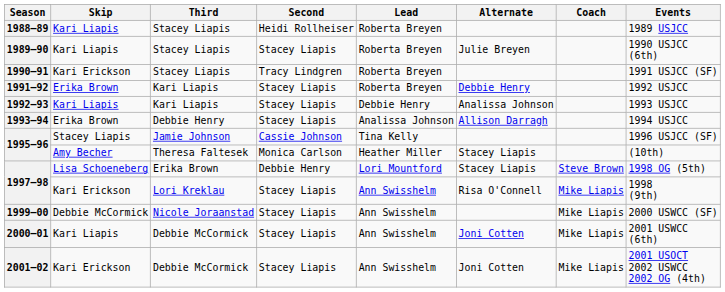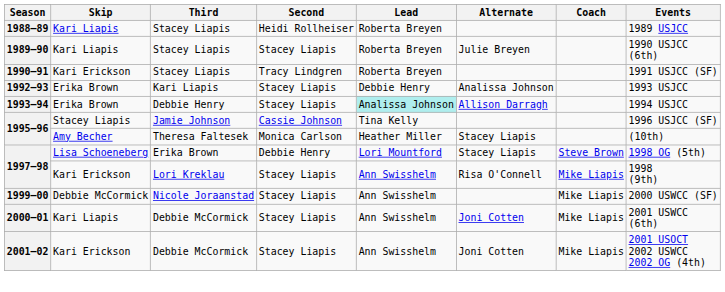 <table class="wikitable">
 <tr>
 <th scope="col">Season</th>
 <th scope="col">Skip</th>
 <th scope="col">Third</th>
 <th scope="col">Second</th>
 <th scope="col">Lead</th>
 <th scope="col">Alternate</th>
 <th scope="col">Coach</th>
 <th scope="col">Events</th>
 </tr>
 <tr>
 <th scope="row">1988–89</th>
 <td><a href='#'>Kari Liapis</a></td>
 <td>Stacey Liapis</td>
 <td>Heidi Rollheiser</td>
 <td>Roberta Breyen</td>
 <td></td>
 <td></td>
 <td>1989 <a href='#'>USJCC</a> </td>
 </tr>
 <tr>
 <th scope="row">1989–90</th>
 <td>Kari Liapis</td>
 <td>Stacey Liapis</td>
 <td>Stacey Liapis</td>
 <td>Roberta Breyen</td>
 <td>Julie Breyen</td>
 <td></td>
 <td>1990 USJCC <br> (6th)</td>
 </tr>
 <tr>
 <th scope="row">1990–91</th>
 <td>Kari Erickson</td>
 <td>Stacey Liapis</td>
 <td>Tracy Lindgren</td>
 <td>Roberta Breyen</td>
 <td></td>
 <td></td>
 <td>1991 USJCC (SF)</td>
 </tr>
 <tr>
-<th scope="row">1991–92</th>
-<td><a href='#'>Erika Brown</a></td>
-<td>Kari Liapis</td>
-<td>Stacey Liapis</td>
-<td>Roberta Breyen</td>
-<td><a href='#'>Debbie Henry</a></td>
-<td></td>
-<td>1992 USJCC <br> </td>
-</tr>
-<tr>
 <th scope="row">1992–93</th>
-<td><a href='#'>Kari Liapis</a></td>
+<td>Erika Brown</td>
 <td>Kari Liapis</td>
 <td>Stacey Liapis</td>
 <td>Debbie Henry</td>
 <td>Analissa Johnson</td>
 <td></td>
 <td>1993 USJCC <br> </td>
 </tr>
 <tr>
 <th scope="row">1993–94</th>
 <td>Erika Brown</td>
 <td>Debbie Henry</td>
 <td>Stacey Liapis</td>
-<td>Analissa Johnson</td>
+<td style="background: paleturquoise;">Analissa Johnson</td>
 <td><a href='#'>Allison Darragh</a></td>
 <td></td>
 <td>1994 USJCC <br> </td>
 </tr>
 <tr>
 <th scope="row" rowspan=2>1995–96</th>
 <td>Stacey Liapis</td>
 <td><a href='#'>Jamie Johnson</a></td>
 <td><a href='#'>Cassie Johnson</a></td>
 <td>Tina Kelly</td>
 <td></td>
 <td></td>
 <td>1996 USJCC (SF)</td>
 </tr>
 <tr>
 <td><a href='#'>Amy Becher</a></td>
 <td>Theresa Faltesek</td>
 <td>Monica Carlson</td>
 <td>Heather Miller</td>
 <td>Stacey Liapis</td>
 <td></td>
 <td> (10th)</td>
 </tr>
 <tr>
 <th scope="row" rowspan=2>1997–98</th>
 <td><a href='#'>Lisa Schoeneberg</a></td>
 <td>Erika Brown</td>
 <td>Debbie Henry</td>
 <td><a href='#'>Lori Mountford</a></td>
 <td>Stacey Liapis</td>
 <td><a href='#'>Steve Brown</a></td>
 <td><a href='#'>1998 OG</a> (5th)</td>
 </tr>
 <tr>
 <td>Kari Erickson</td>
 <td><a href='#'>Lori Kreklau</a></td>
 <td>Stacey Liapis</td>
 <td><a href='#'>Ann Swisshelm</a></td>
 <td>Risa O'Connell</td>
 <td><a href='#'>Mike Liapis</a></td>
 <td>1998  <br> (9th)</td>
 </tr>
 <tr>
 <th scope="row">1999–00</th>
 <td>Debbie McCormick</td>
 <td><a href='#'>Nicole Joraanstad</a></td>
 <td>Stacey Liapis</td>
 <td>Ann Swisshelm</td>
 <td></td>
 <td>Mike Liapis</td>
 <td>2000 USWCC (SF)</td>
 </tr>
 <tr>
 <th scope="row">2000–01</th>
 <td>Kari Liapis</td>
 <td>Debbie McCormick</td>
 <td>Stacey Liapis</td>
 <td>Ann Swisshelm</td>
 <td><a href='#'>Joni Cotten</a></td>
 <td>Mike Liapis</td>
 <td>2001 USWCC <br> (6th)</td>
 </tr>
 <tr>
 <th scope="row">2001–02</th>
 <td>Kari Erickson</td>
 <td>Debbie McCormick</td>
 <td>Stacey Liapis</td>
 <td>Ann Swisshelm</td>
 <td>Joni Cotten</td>
 <td>Mike Liapis</td>
 <td><a href='#'>2001 USOCT</a> <br>2002 USWCC <br><a href='#'>2002 OG</a> (4th)</td>
 </tr>
 </table>
